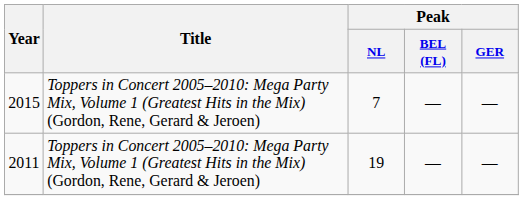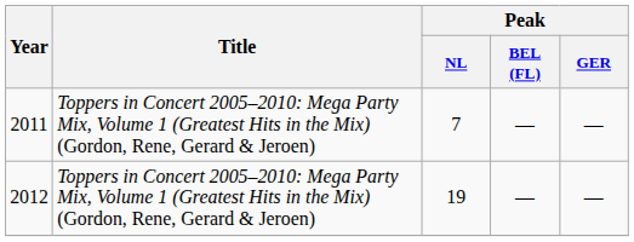 <table class="wikitable">
 <tr>
 <th align="center" rowspan="2" width="10">Year</th>
 <th align="center" rowspan="2" width="300">Title</th>
 <th align="center" colspan="5" width="50">Peak</th>
 </tr>
 <tr>
 <th width="50"><small><a href='#'>NL</a></small></th>
 <th width="50"><small><a href='#'>BEL (FL)</a></small></th>
 <th width="50"><small><a href='#'>GER</a></small></th>
 </tr>
 <tr>
-<td align="center" rowspan="1">2015</td>
+<td align="center" rowspan="1">2011</td>
 <td><em>Toppers in Concert 2005–2010: Mega Party Mix, Volume 1 (Greatest Hits in the Mix)</em> <br><span>(Gordon, Rene, Gerard & Jeroen)</span></td>
 <td align="center">7</td>
 <td align="center">—</td>
 <td align="center">—</td>
 </tr>
 <tr>
-<td align="center" rowspan="1">2011</td>
+<td align="center" rowspan="1">2012</td>
 <td><em>Toppers in Concert 2005–2010: Mega Party Mix, Volume 1 (Greatest Hits in the Mix)</em> <br><span>(Gordon, Rene, Gerard & Jeroen)</span></td>
 <td align="center">19</td>
 <td align="center">—</td>
 <td align="center">—</td>
 </tr>
 <tr>
 </tr>
 </table>
